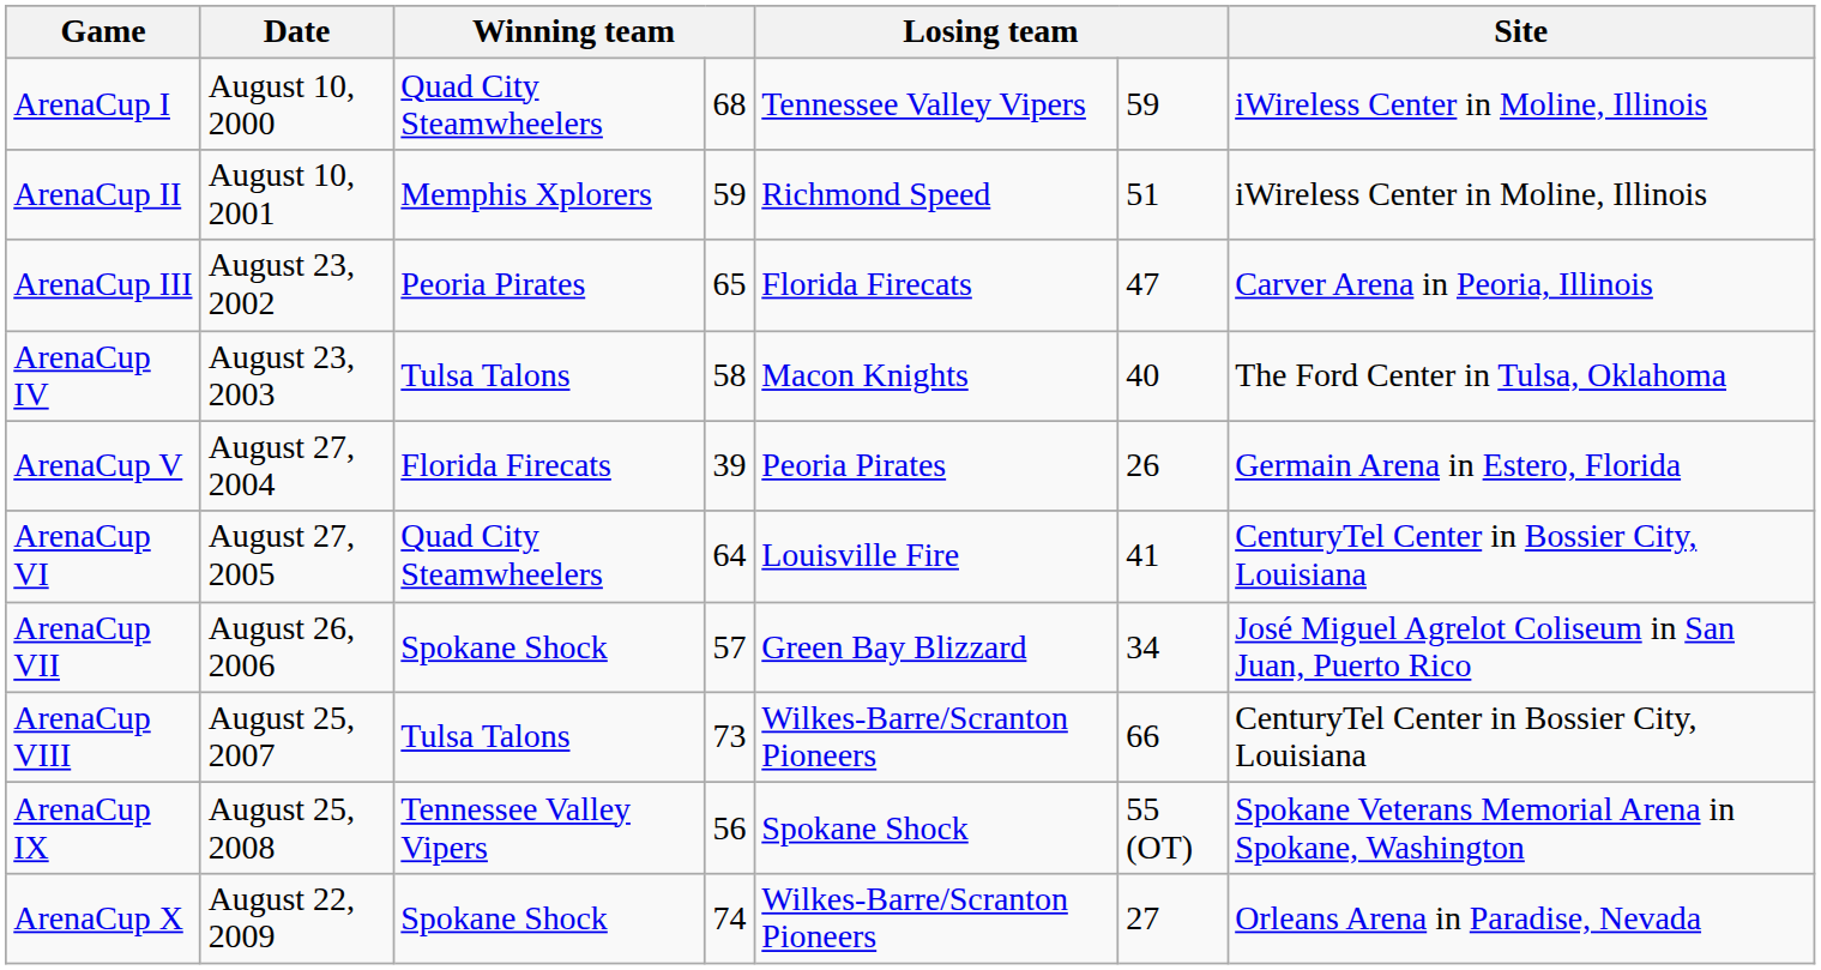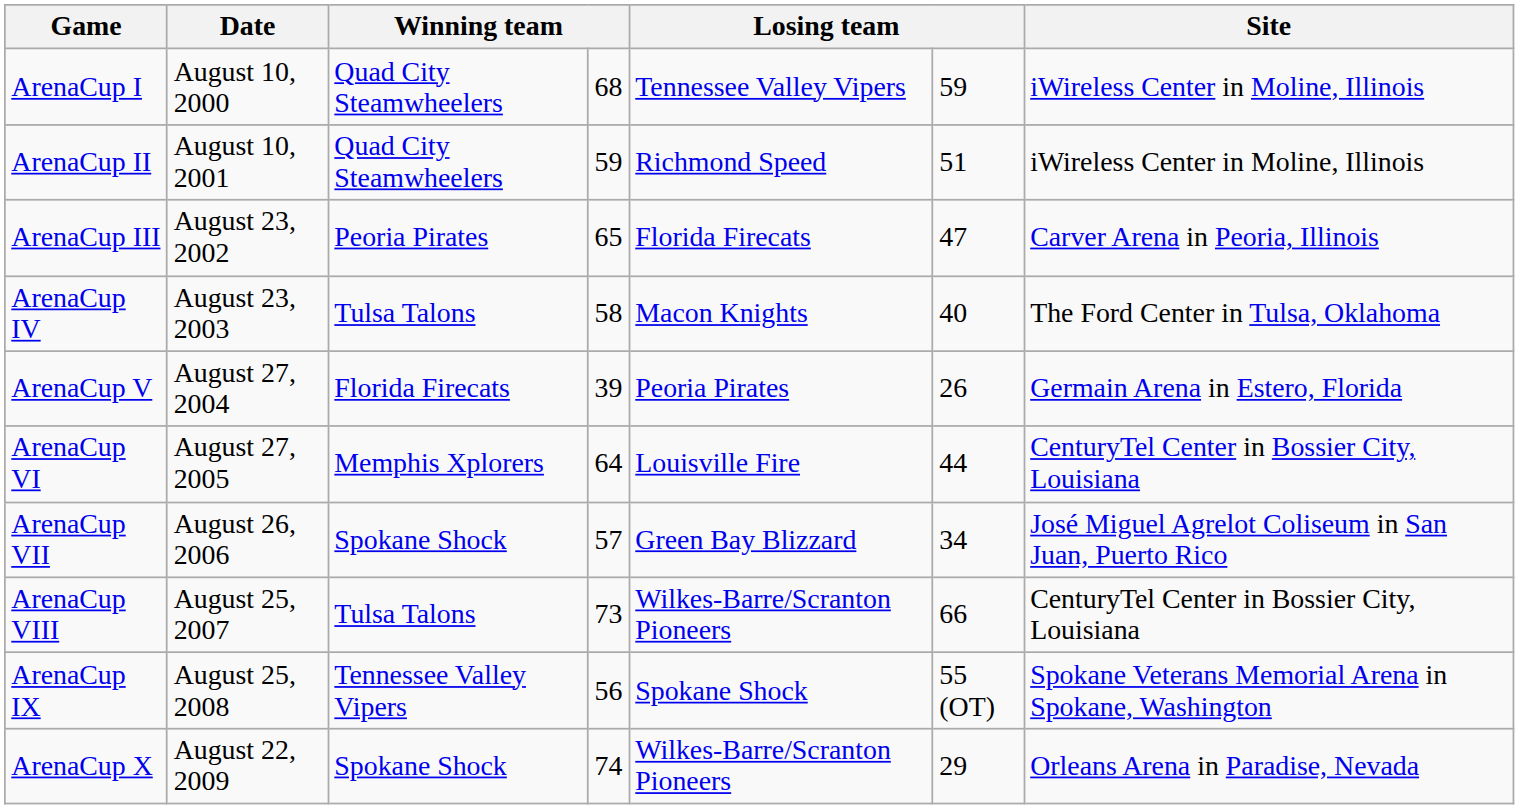 <table class="wikitable">
 <tr>
 <th>Game</th>
 <th>Date</th>
 <th colspan="2">Winning team</th>
 <th colspan="2">Losing team</th>
 <th>Site</th>
 </tr>
 <tr>
 <td><a href='#'>ArenaCup I</a></td>
 <td>August 10, 2000</td>
 <td><a href='#'>Quad City Steamwheelers</a></td>
 <td>68</td>
 <td><a href='#'>Tennessee Valley Vipers</a></td>
 <td>59</td>
 <td><a href='#'>iWireless Center</a> in <a href='#'>Moline, Illinois</a></td>
 </tr>
 <tr>
 <td><a href='#'>ArenaCup II</a></td>
 <td>August 10, 2001</td>
-<td><a href='#'>Memphis Xplorers</a></td>
+<td><a href='#'>Quad City Steamwheelers</a></td>
 <td>59</td>
 <td><a href='#'>Richmond Speed</a></td>
 <td>51</td>
 <td>iWireless Center in Moline, Illinois</td>
 </tr>
 <tr>
 <td><a href='#'>ArenaCup III</a></td>
 <td>August 23, 2002</td>
 <td><a href='#'>Peoria Pirates</a></td>
 <td>65</td>
 <td><a href='#'>Florida Firecats</a></td>
 <td>47</td>
 <td><a href='#'>Carver Arena</a> in <a href='#'>Peoria, Illinois</a></td>
 </tr>
 <tr>
 <td><a href='#'>ArenaCup IV</a></td>
 <td>August 23, 2003</td>
 <td><a href='#'>Tulsa Talons</a></td>
 <td>58</td>
 <td><a href='#'>Macon Knights</a></td>
 <td>40</td>
 <td>The Ford Center in <a href='#'>Tulsa, Oklahoma</a></td>
 </tr>
 <tr>
 <td><a href='#'>ArenaCup V</a></td>
 <td>August 27, 2004</td>
 <td><a href='#'>Florida Firecats</a></td>
 <td>39</td>
 <td><a href='#'>Peoria Pirates</a></td>
 <td>26</td>
 <td><a href='#'>Germain Arena</a> in <a href='#'>Estero, Florida</a></td>
 </tr>
 <tr>
 <td><a href='#'>ArenaCup VI</a></td>
 <td>August 27, 2005</td>
-<td><a href='#'>Quad City Steamwheelers</a></td>
+<td><a href='#'>Memphis Xplorers</a></td>
 <td>64</td>
 <td><a href='#'>Louisville Fire</a></td>
-<td>41</td>
+<td>44</td>
 <td><a href='#'>CenturyTel Center</a> in <a href='#'>Bossier City, Louisiana</a></td>
 </tr>
 <tr>
 <td><a href='#'>ArenaCup VII</a></td>
 <td>August 26, 2006</td>
 <td><a href='#'>Spokane Shock</a></td>
 <td>57</td>
 <td><a href='#'>Green Bay Blizzard</a></td>
 <td>34</td>
 <td><a href='#'>José Miguel Agrelot Coliseum</a> in <a href='#'>San Juan, Puerto Rico</a></td>
 </tr>
 <tr>
 <td><a href='#'>ArenaCup VIII</a></td>
 <td>August 25, 2007</td>
 <td><a href='#'>Tulsa Talons</a></td>
 <td>73</td>
 <td><a href='#'>Wilkes-Barre/Scranton Pioneers</a></td>
 <td>66</td>
 <td>CenturyTel Center in Bossier City, Louisiana</td>
 </tr>
 <tr>
 <td><a href='#'>ArenaCup IX</a></td>
 <td>August 25, 2008</td>
 <td><a href='#'>Tennessee Valley Vipers</a></td>
 <td>56</td>
 <td><a href='#'>Spokane Shock</a></td>
 <td>55 (OT)</td>
 <td><a href='#'>Spokane Veterans Memorial Arena</a> in <a href='#'>Spokane, Washington</a></td>
 </tr>
 <tr>
 <td><a href='#'>ArenaCup X</a></td>
 <td>August 22, 2009</td>
 <td><a href='#'>Spokane Shock</a></td>
 <td>74</td>
 <td><a href='#'>Wilkes-Barre/Scranton Pioneers</a></td>
-<td>27</td>
+<td>29</td>
 <td><a href='#'>Orleans Arena</a> in <a href='#'>Paradise, Nevada</a></td>
 </tr>
 </table>
